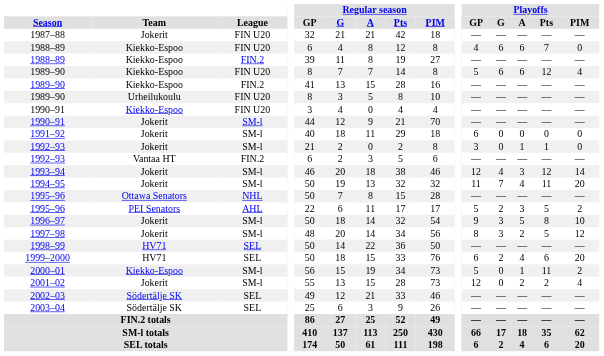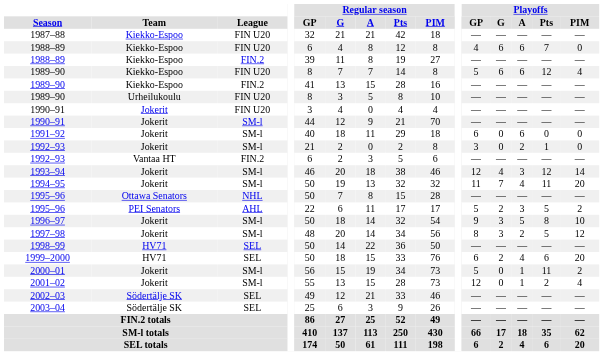 <table border="0" cellpadding="1" cellspacing="0" style="text-align:center; width:60em">
 <tr bgcolor="#e0e0e0">
 <th colspan="3" bgcolor="#ffffff"> </th>
 <th rowspan="99" bgcolor="#ffffff"> </th>
 <th colspan="5"><a href='#'>Regular season</a></th>
 <th rowspan="99" bgcolor="#ffffff"> </th>
 <th colspan="5"><a href='#'>Playoffs</a></th>
 </tr>
 <tr bgcolor="#e0e0e0">
 <th><a href='#'>Season</a></th>
 <th>Team</th>
 <th>League</th>
 <th>GP</th>
 <th><a href='#'>G</a></th>
 <th><a href='#'>A</a></th>
 <th><a href='#'>Pts</a></th>
 <th><a href='#'>PIM</a></th>
 <th>GP</th>
 <th>G</th>
 <th>A</th>
 <th>Pts</th>
 <th>PIM</th>
 </tr>
 <tr>
 <td>1987–88</td>
-<td>Jokerit</td>
+<td><a href='#'>Kiekko-Espoo</a></td>
 <td>FIN U20</td>
 <td>32</td>
 <td>21</td>
 <td>21</td>
 <td>42</td>
 <td>18</td>
 <td>—</td>
 <td>—</td>
 <td>—</td>
 <td>—</td>
 <td>—</td>
 </tr>
 <tr bgcolor="#f0f0f0">
 <td>1988–89</td>
 <td>Kiekko-Espoo</td>
 <td>FIN U20</td>
 <td>6</td>
 <td>4</td>
 <td>8</td>
 <td>12</td>
 <td>8</td>
 <td>4</td>
 <td>6</td>
 <td>6</td>
 <td>7</td>
 <td>0</td>
 </tr>
 <tr>
 <td><a href='#'>1988–89</a></td>
 <td>Kiekko-Espoo</td>
 <td><a href='#'>FIN.2</a></td>
 <td>39</td>
 <td>11</td>
 <td>8</td>
 <td>19</td>
 <td>27</td>
 <td>—</td>
 <td>—</td>
 <td>—</td>
 <td>—</td>
 <td>—</td>
 </tr>
 <tr bgcolor="#f0f0f0">
 <td>1989–90</td>
 <td>Kiekko-Espoo</td>
 <td>FIN U20</td>
 <td>8</td>
 <td>7</td>
 <td>7</td>
 <td>14</td>
 <td>8</td>
 <td>5</td>
 <td>6</td>
 <td>6</td>
 <td>12</td>
 <td>4</td>
 </tr>
 <tr>
 <td><a href='#'>1989–90</a></td>
 <td>Kiekko-Espoo</td>
 <td>FIN.2</td>
 <td>41</td>
 <td>13</td>
 <td>15</td>
 <td>28</td>
 <td>16</td>
 <td>—</td>
 <td>—</td>
 <td>—</td>
 <td>—</td>
 <td>—</td>
 </tr>
 <tr bgcolor="#f0f0f0">
 <td>1989–90</td>
 <td>Urheilukoulu</td>
 <td>FIN U20</td>
 <td>8</td>
 <td>3</td>
 <td>5</td>
 <td>8</td>
 <td>10</td>
 <td>—</td>
 <td>—</td>
 <td>—</td>
 <td>—</td>
 <td>—</td>
 </tr>
 <tr>
 <td>1990–91</td>
-<td><a href='#'>Kiekko-Espoo</a></td>
+<td><a href='#'>Jokerit</a></td>
 <td>FIN U20</td>
 <td>3</td>
 <td>4</td>
 <td>0</td>
 <td>4</td>
 <td>4</td>
 <td>—</td>
 <td>—</td>
 <td>—</td>
 <td>—</td>
 <td>—</td>
 </tr>
 <tr bgcolor="#f0f0f0">
 <td><a href='#'>1990–91</a></td>
 <td>Jokerit</td>
 <td><a href='#'>SM-l</a></td>
 <td>44</td>
 <td>12</td>
 <td>9</td>
 <td>21</td>
 <td>70</td>
 <td>—</td>
 <td>—</td>
 <td>—</td>
 <td>—</td>
 <td>—</td>
 </tr>
 <tr>
 <td><a href='#'>1991–92</a></td>
 <td>Jokerit</td>
 <td>SM-l</td>
 <td>40</td>
 <td>18</td>
 <td>11</td>
 <td>29</td>
 <td>18</td>
 <td>6</td>
 <td>0</td>
-<td>0</td>
+<td>6</td>
 <td>0</td>
 <td>0</td>
 </tr>
 <tr bgcolor="#f0f0f0">
 <td><a href='#'>1992–93</a></td>
 <td>Jokerit</td>
 <td>SM-l</td>
 <td>21</td>
 <td>2</td>
 <td>0</td>
 <td>2</td>
 <td>8</td>
 <td>3</td>
 <td>0</td>
-<td>1</td>
+<td>2</td>
 <td>1</td>
 <td>0</td>
 </tr>
 <tr>
 <td><a href='#'>1992–93</a></td>
 <td>Vantaa HT</td>
 <td>FIN.2</td>
 <td>6</td>
 <td>2</td>
 <td>3</td>
 <td>5</td>
 <td>6</td>
 <td>—</td>
 <td>—</td>
 <td>—</td>
 <td>—</td>
 <td>—</td>
 </tr>
 <tr bgcolor="#f0f0f0">
 <td><a href='#'>1993–94</a></td>
 <td>Jokerit</td>
 <td>SM-l</td>
 <td>46</td>
 <td>20</td>
 <td>18</td>
 <td>38</td>
 <td>46</td>
 <td>12</td>
 <td>4</td>
 <td>3</td>
 <td>12</td>
 <td>14</td>
 </tr>
 <tr>
 <td><a href='#'>1994–95</a></td>
 <td>Jokerit</td>
 <td>SM-l</td>
 <td>50</td>
 <td>19</td>
 <td>13</td>
 <td>32</td>
 <td>32</td>
 <td>11</td>
 <td>7</td>
 <td>4</td>
 <td>11</td>
 <td>20</td>
 </tr>
 <tr bgcolor="#f0f0f0">
 <td><a href='#'>1995–96</a></td>
 <td><a href='#'>Ottawa Senators</a></td>
 <td><a href='#'>NHL</a></td>
 <td>50</td>
 <td>7</td>
 <td>8</td>
 <td>15</td>
 <td>28</td>
 <td>—</td>
 <td>—</td>
 <td>—</td>
 <td>—</td>
 <td>—</td>
 </tr>
 <tr>
 <td><a href='#'>1995–96</a></td>
 <td><a href='#'>PEI Senators</a></td>
 <td><a href='#'>AHL</a></td>
 <td>22</td>
 <td>6</td>
 <td>11</td>
 <td>17</td>
 <td>17</td>
 <td>5</td>
 <td>2</td>
 <td>3</td>
 <td>5</td>
 <td>2</td>
 </tr>
 <tr bgcolor="#f0f0f0">
 <td><a href='#'>1996–97</a></td>
 <td>Jokerit</td>
 <td>SM-l</td>
 <td>50</td>
 <td>18</td>
 <td>14</td>
 <td>32</td>
 <td>54</td>
 <td>9</td>
 <td>3</td>
 <td>5</td>
 <td>8</td>
 <td>10</td>
 </tr>
 <tr>
 <td><a href='#'>1997–98</a></td>
 <td>Jokerit</td>
 <td>SM-l</td>
 <td>48</td>
 <td>20</td>
 <td>14</td>
 <td>34</td>
 <td>56</td>
 <td>8</td>
 <td>3</td>
 <td>2</td>
 <td>5</td>
 <td>12</td>
 </tr>
 <tr bgcolor="#f0f0f0">
 <td><a href='#'>1998–99</a></td>
 <td><a href='#'>HV71</a></td>
 <td><a href='#'>SEL</a></td>
 <td>50</td>
 <td>14</td>
 <td>22</td>
 <td>36</td>
 <td>50</td>
 <td>—</td>
 <td>—</td>
 <td>—</td>
 <td>—</td>
 <td>—</td>
 </tr>
 <tr>
 <td><a href='#'>1999–2000</a></td>
 <td>HV71</td>
 <td>SEL</td>
 <td>50</td>
 <td>18</td>
 <td>15</td>
 <td>33</td>
 <td>76</td>
 <td>6</td>
 <td>2</td>
 <td>4</td>
 <td>6</td>
 <td>20</td>
 </tr>
 <tr bgcolor="#f0f0f0">
 <td><a href='#'>2000–01</a></td>
-<td><a href='#'>Kiekko-Espoo</a></td>
+<td>Jokerit</td>
 <td>SM-l</td>
 <td>56</td>
 <td>15</td>
 <td>19</td>
 <td>34</td>
 <td>73</td>
 <td>5</td>
 <td>0</td>
 <td>1</td>
 <td>11</td>
 <td>2</td>
 </tr>
 <tr>
 <td><a href='#'>2001–02</a></td>
 <td>Jokerit</td>
 <td>SM-l</td>
 <td>55</td>
 <td>13</td>
 <td>15</td>
 <td>28</td>
 <td>73</td>
 <td>12</td>
 <td>0</td>
-<td>2</td>
+<td>1</td>
 <td>2</td>
 <td>4</td>
 </tr>
 <tr bgcolor="#f0f0f0">
 <td><a href='#'>2002–03</a></td>
 <td><a href='#'>Södertälje SK</a></td>
 <td>SEL</td>
 <td>49</td>
 <td>12</td>
 <td>21</td>
 <td>33</td>
 <td>46</td>
 <td>—</td>
 <td>—</td>
 <td>—</td>
 <td>—</td>
 <td>—</td>
 </tr>
 <tr>
 <td><a href='#'>2003–04</a></td>
 <td>Södertälje SK</td>
 <td>SEL</td>
 <td>25</td>
 <td>6</td>
 <td>3</td>
 <td>9</td>
 <td>26</td>
 <td>—</td>
 <td>—</td>
 <td>—</td>
 <td>—</td>
 <td>—</td>
 </tr>
 <tr bgcolor="#e0e0e0">
 <th colspan="3">FIN.2 totals</th>
 <th>86</th>
 <th>27</th>
 <th>25</th>
 <th>52</th>
 <th>49</th>
 <th>—</th>
 <th>—</th>
 <th>—</th>
 <th>—</th>
 <th>—</th>
 </tr>
 <tr bgcolor="#e0e0e0">
 <th colspan="3">SM-l totals</th>
 <th>410</th>
 <th>137</th>
 <th>113</th>
 <th>250</th>
 <th>430</th>
 <th>66</th>
 <th>17</th>
 <th>18</th>
 <th>35</th>
 <th>62</th>
 </tr>
 <tr bgcolor="#e0e0e0">
 <th colspan="3">SEL totals</th>
 <th>174</th>
 <th>50</th>
 <th>61</th>
 <th>111</th>
 <th>198</th>
 <th>6</th>
 <th>2</th>
 <th>4</th>
 <th>6</th>
 <th>20</th>
 </tr>
 </table>
